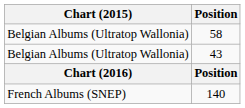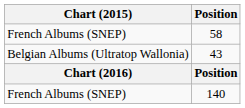 <table class="wikitable">
 <tr>
 <th>Chart (2015)</th>
 <th>Position</th>
 </tr>
 <tr>
-<td>Belgian Albums (Ultratop Wallonia)</td>
+<td>French Albums (SNEP)</td>
 <td style="text-align:center">58</td>
 </tr>
 <tr>
 <td>Belgian Albums (Ultratop Wallonia)</td>
 <td style="text-align:center">43</td>
 </tr>
 <tr>
 <th>Chart (2016)</th>
 <th>Position</th>
 </tr>
 <tr>
 <td>French Albums (SNEP)</td>
 <td style="text-align:center">140</td>
 </tr>
 </table>
